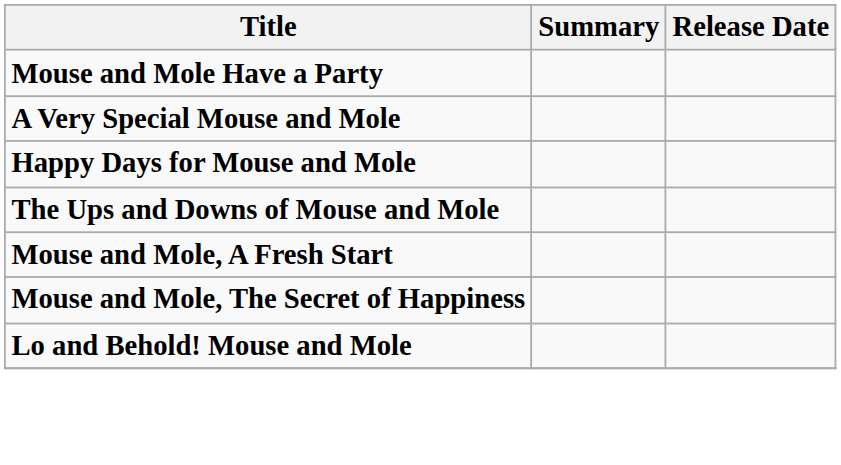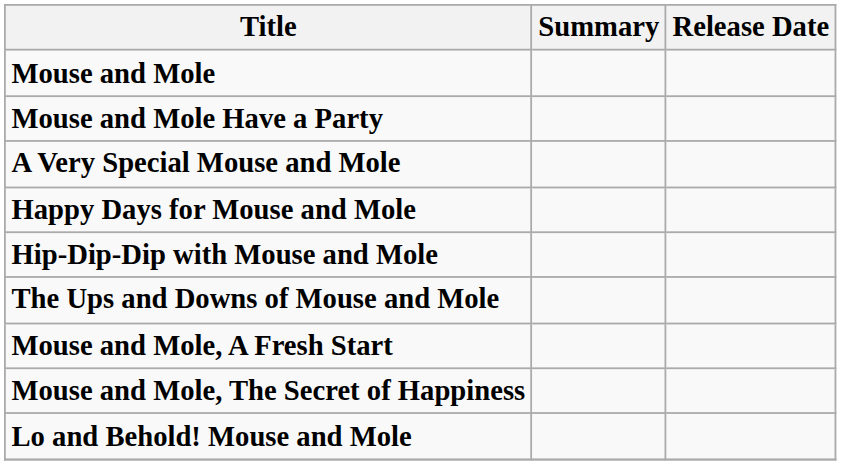 <table class="wikitable collapsible">
 <tr>
 <th><strong>Title</strong></th>
 <th><strong>Summary</strong></th>
 <th><strong>Release Date</strong></th>
+</tr>
+<tr>
+<td><strong>Mouse and Mole</strong></td>
+<td></td>
+<td></td>
 </tr>
 <tr>
 <td><strong>Mouse and Mole Have a Party</strong></td>
 <td></td>
 <td></td>
 </tr>
 <tr>
 <td><strong>A Very Special Mouse and Mole</strong></td>
 <td></td>
 <td></td>
 </tr>
 <tr>
 <td><strong>Happy Days for Mouse and Mole</strong></td>
+<td></td>
+<td></td>
+</tr>
+<tr>
+<td><strong>Hip-Dip-Dip with Mouse and Mole</strong></td>
 <td></td>
 <td></td>
 </tr>
 <tr>
 <td><strong>The Ups and Downs of Mouse and Mole</strong></td>
 <td></td>
 <td></td>
 </tr>
 <tr>
 <td><strong>Mouse and Mole, A Fresh Start</strong></td>
 <td></td>
 <td></td>
 </tr>
 <tr>
 <td><strong>Mouse and Mole, The Secret of Happiness</strong></td>
 <td></td>
 <td></td>
 </tr>
 <tr>
 <td><strong>Lo and Behold! Mouse and Mole</strong></td>
 <td></td>
 <td></td>
 </tr>
 <tr>
 </tr>
 </table>
